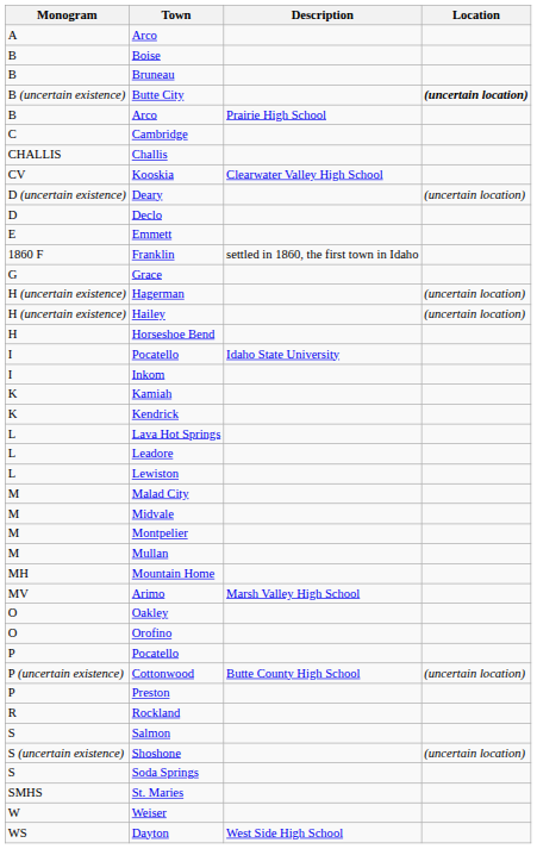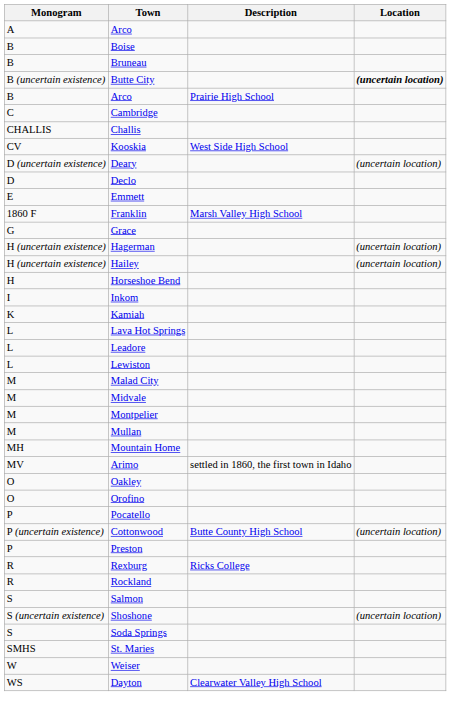 <table class="wikitable sortable" style="border:1px solid #aaa; border-collapse:collapse">
 <tr>
 <th>Monogram</th>
 <th>Town</th>
 <th>Description</th>
 <th>Location</th>
 </tr>
 <tr>
 <td>A</td>
 <td><a href='#'>Arco</a></td>
 <td></td>
 <td></td>
 </tr>
 <tr>
 <td>B</td>
 <td><a href='#'>Boise</a></td>
 <td></td>
 <td></td>
 </tr>
 <tr>
 <td>B</td>
 <td><a href='#'>Bruneau</a></td>
 <td></td>
 <td></td>
 </tr>
 <tr>
 <td>B <em>(uncertain existence)</em></td>
 <td><a href='#'>Butte City</a></td>
 <td></td>
 <td><strong>  <em>(uncertain location)</em></strong></td>
 </tr>
 <tr>
 <td>B</td>
 <td><a href='#'>Arco</a></td>
 <td><a href='#'>Prairie High School</a></td>
 <td></td>
 </tr>
 <tr>
 <td>C</td>
 <td><a href='#'>Cambridge</a></td>
 <td></td>
 <td></td>
 </tr>
 <tr>
 <td>CHALLIS</td>
 <td><a href='#'>Challis</a></td>
 <td></td>
 <td></td>
 </tr>
 <tr>
 <td>CV</td>
 <td><a href='#'>Kooskia</a></td>
-<td><a href='#'>Clearwater Valley High School</a></td>
+<td><a href='#'>West Side High School</a></td>
 <td></td>
 </tr>
 <tr>
 <td>D <em>(uncertain existence)</em></td>
 <td><a href='#'>Deary</a></td>
 <td></td>
 <td>  <em>(uncertain location)</em></td>
 </tr>
 <tr>
 <td>D</td>
 <td><a href='#'>Declo</a></td>
 <td></td>
 <td></td>
 </tr>
 <tr>
 <td>E</td>
 <td><a href='#'>Emmett</a></td>
 <td></td>
 <td></td>
 </tr>
 <tr>
 <td>1860 F</td>
 <td><a href='#'>Franklin</a></td>
-<td>settled in 1860, the first town in Idaho</td>
+<td><a href='#'>Marsh Valley High School</a></td>
 <td></td>
 </tr>
 <tr>
 <td>G</td>
 <td><a href='#'>Grace</a></td>
 <td></td>
 <td></td>
 </tr>
 <tr>
 <td>H <em>(uncertain existence)</em></td>
 <td><a href='#'>Hagerman</a></td>
 <td></td>
 <td>  <em>(uncertain location)</em></td>
 </tr>
 <tr>
 <td>H <em>(uncertain existence)</em></td>
 <td><a href='#'>Hailey</a></td>
 <td></td>
 <td>  <em>(uncertain location)</em></td>
 </tr>
 <tr>
 <td>H</td>
 <td><a href='#'>Horseshoe Bend</a></td>
 <td></td>
 <td></td>
 </tr>
 <tr>
 <td>I</td>
-<td><a href='#'>Pocatello</a></td>
-<td><a href='#'>Idaho State University</a></td>
-<td></td>
-</tr>
-<tr>
-<td>I</td>
 <td><a href='#'>Inkom</a></td>
 <td></td>
 <td></td>
 </tr>
 <tr>
 <td>K</td>
 <td><a href='#'>Kamiah</a></td>
-<td></td>
-<td></td>
-</tr>
-<tr>
-<td>K</td>
-<td><a href='#'>Kendrick</a></td>
 <td></td>
 <td></td>
 </tr>
 <tr>
 <td>L</td>
 <td><a href='#'>Lava Hot Springs</a></td>
 <td></td>
 <td></td>
 </tr>
 <tr>
 <td>L</td>
 <td><a href='#'>Leadore</a></td>
 <td></td>
 <td></td>
 </tr>
 <tr>
 <td>L</td>
 <td><a href='#'>Lewiston</a></td>
 <td></td>
 <td></td>
 </tr>
 <tr>
 <td>M</td>
 <td><a href='#'>Malad City</a></td>
 <td></td>
 <td></td>
 </tr>
 <tr>
 <td>M</td>
 <td><a href='#'>Midvale</a></td>
 <td></td>
 <td></td>
 </tr>
 <tr>
 <td>M</td>
 <td><a href='#'>Montpelier</a></td>
 <td></td>
 <td></td>
 </tr>
 <tr>
 <td>M</td>
 <td><a href='#'>Mullan</a></td>
 <td></td>
 <td></td>
 </tr>
 <tr>
 <td>MH</td>
 <td><a href='#'>Mountain Home</a></td>
 <td></td>
 <td></td>
 </tr>
 <tr>
 <td>MV</td>
 <td><a href='#'>Arimo</a></td>
-<td><a href='#'>Marsh Valley High School</a></td>
+<td>settled in 1860, the first town in Idaho</td>
 <td></td>
 </tr>
 <tr>
 <td>O</td>
 <td><a href='#'>Oakley</a></td>
 <td></td>
 <td></td>
 </tr>
 <tr>
 <td>O</td>
 <td><a href='#'>Orofino</a></td>
 <td></td>
 <td></td>
 </tr>
 <tr>
 <td>P</td>
 <td><a href='#'>Pocatello</a></td>
 <td></td>
 <td></td>
 </tr>
 <tr>
 <td>P <em>(uncertain existence)</em></td>
 <td><a href='#'>Cottonwood</a></td>
 <td><a href='#'>Butte County High School</a></td>
 <td>  <em>(uncertain location)</em></td>
 </tr>
 <tr>
 <td>P</td>
 <td><a href='#'>Preston</a></td>
 <td></td>
+<td></td>
+</tr>
+<tr>
+<td>R</td>
+<td><a href='#'>Rexburg</a></td>
+<td><a href='#'>Ricks College</a></td>
 <td></td>
 </tr>
 <tr>
 <td>R</td>
 <td><a href='#'>Rockland</a></td>
 <td></td>
 <td></td>
 </tr>
 <tr>
 <td>S</td>
 <td><a href='#'>Salmon</a></td>
 <td></td>
 <td></td>
 </tr>
 <tr>
 <td>S <em>(uncertain existence)</em></td>
 <td><a href='#'>Shoshone</a></td>
 <td></td>
 <td>  <em>(uncertain location)</em></td>
 </tr>
 <tr>
 <td>S</td>
 <td><a href='#'>Soda Springs</a></td>
 <td></td>
 <td></td>
 </tr>
 <tr>
 <td>SMHS</td>
 <td><a href='#'>St. Maries</a></td>
 <td></td>
 <td></td>
 </tr>
 <tr>
 <td>W</td>
 <td><a href='#'>Weiser</a></td>
 <td></td>
 <td></td>
 </tr>
 <tr>
 <td>WS</td>
 <td><a href='#'>Dayton</a></td>
-<td><a href='#'>West Side High School</a></td>
+<td><a href='#'>Clearwater Valley High School</a></td>
 <td></td>
 </tr>
 </table>
